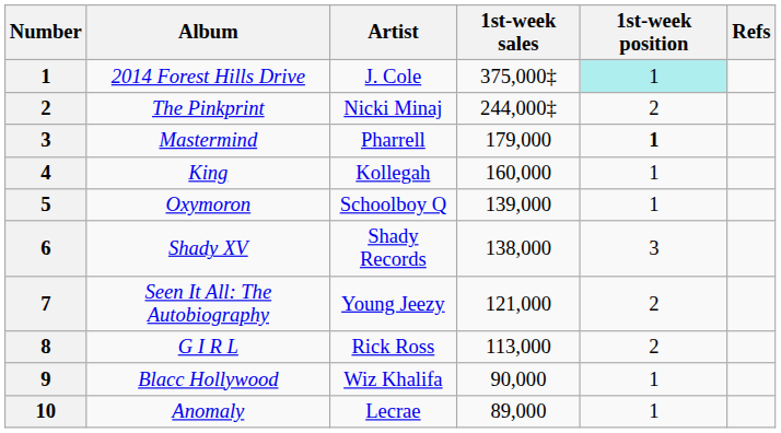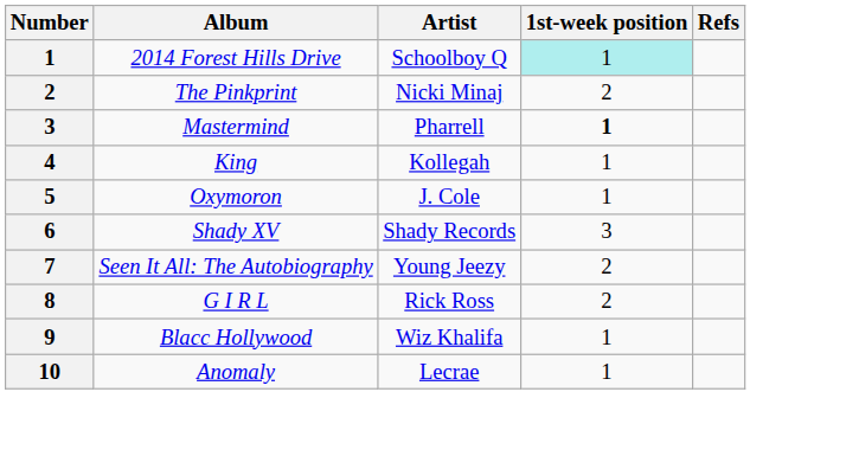 <table class="wikitable sortable" style="text-align:center;">
 <tr>
 <th scope="col">Number</th>
 <th scope="col">Album</th>
 <th scope="col">Artist</th>
-<th scope="col">1st-week sales</th>
 <th scope="col">1st-week position</th>
 <th scope="col">Refs</th>
 </tr>
 <tr>
 <th scope="row">1</th>
 <td><em><a href='#'>2014 Forest Hills Drive</a></em></td>
-<td><a href='#'>J. Cole</a></td>
-<td>375,000‡</td>
+<td><a href='#'>Schoolboy Q</a></td>
 <td style="background: paleturquoise;">1</td>
 <td></td>
 </tr>
 <tr>
 <th scope="row">2</th>
 <td><em><a href='#'>The Pinkprint</a></em></td>
 <td><a href='#'>Nicki Minaj</a></td>
-<td>244,000‡</td>
 <td>2</td>
 <td></td>
 </tr>
 <tr>
 <th scope="row">3</th>
 <td><em><a href='#'>Mastermind</a></em></td>
 <td><a href='#'>Pharrell</a></td>
-<td>179,000</td>
 <td><strong>1</strong></td>
 <td></td>
 </tr>
 <tr>
 <th scope="row">4</th>
 <td><em><a href='#'>King</a></em></td>
 <td><a href='#'>Kollegah</a></td>
-<td>160,000</td>
 <td>1</td>
 <td></td>
 </tr>
 <tr>
 <th scope="row">5</th>
 <td><em><a href='#'>Oxymoron</a></em></td>
-<td><a href='#'>Schoolboy Q</a></td>
-<td>139,000</td>
+<td><a href='#'>J. Cole</a></td>
 <td>1</td>
 <td></td>
 </tr>
 <tr>
 <th scope="row">6</th>
 <td><em><a href='#'>Shady XV</a></em></td>
 <td><a href='#'>Shady Records</a></td>
-<td>138,000</td>
 <td>3</td>
 <td></td>
 </tr>
 <tr>
 <th scope="row">7</th>
 <td><em><a href='#'>Seen It All: The Autobiography</a></em></td>
 <td><a href='#'>Young Jeezy</a></td>
-<td>121,000</td>
 <td>2</td>
 <td></td>
 </tr>
 <tr>
 <th scope="row">8</th>
 <td><a href='#'><em>G I R L</em></a></td>
 <td><a href='#'>Rick Ross</a></td>
-<td>113,000</td>
 <td>2</td>
 <td></td>
 </tr>
 <tr>
 <th scope="row">9</th>
 <td><em><a href='#'>Blacc Hollywood</a></em></td>
 <td><a href='#'>Wiz Khalifa</a></td>
-<td>90,000</td>
 <td>1</td>
 <td></td>
 </tr>
 <tr>
 <th scope="row">10</th>
 <td><em><a href='#'>Anomaly</a></em></td>
 <td><a href='#'>Lecrae</a></td>
-<td>89,000</td>
 <td>1</td>
 <td></td>
 </tr>
 </table>
